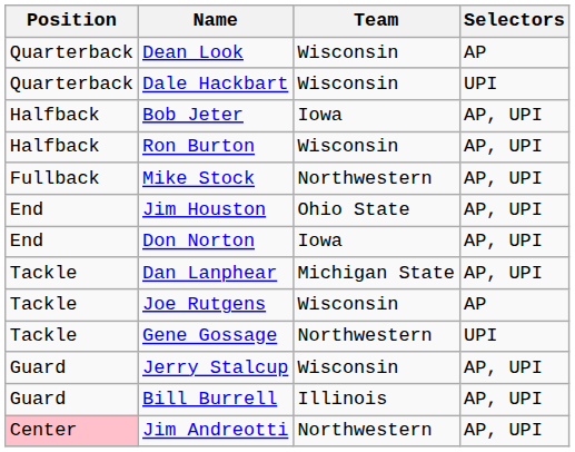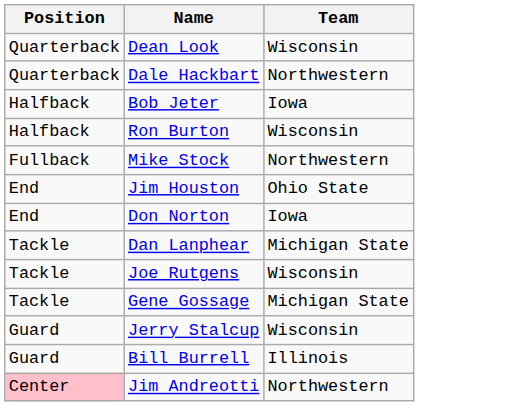 <table class="wikitable" style="font-size: 90%">
 <tr>
 <th>Position</th>
 <th>Name</th>
 <th>Team</th>
-<th>Selectors</th>
 </tr>
 <tr>
 <td>Quarterback</td>
 <td><a href='#'>Dean Look</a></td>
 <td>Wisconsin</td>
-<td>AP</td>
 </tr>
 <tr>
 <td>Quarterback</td>
 <td><a href='#'>Dale Hackbart</a></td>
-<td>Wisconsin</td>
-<td>UPI</td>
+<td>Northwestern</td>
 </tr>
 <tr>
 <td>Halfback</td>
 <td><a href='#'>Bob Jeter</a></td>
 <td>Iowa</td>
-<td>AP, UPI</td>
 </tr>
 <tr>
 <td>Halfback</td>
 <td><a href='#'>Ron Burton</a></td>
 <td>Wisconsin</td>
-<td>AP, UPI</td>
 </tr>
 <tr>
 <td>Fullback</td>
 <td><a href='#'>Mike Stock</a></td>
 <td>Northwestern</td>
-<td>AP, UPI</td>
 </tr>
 <tr>
 <td>End</td>
 <td><a href='#'>Jim Houston</a></td>
 <td>Ohio State</td>
-<td>AP, UPI</td>
 </tr>
 <tr>
 <td>End</td>
 <td><a href='#'>Don Norton</a></td>
 <td>Iowa</td>
-<td>AP, UPI</td>
 </tr>
 <tr>
 <td>Tackle</td>
 <td><a href='#'>Dan Lanphear</a></td>
 <td>Michigan State</td>
-<td>AP, UPI</td>
 </tr>
 <tr>
 <td>Tackle</td>
 <td><a href='#'>Joe Rutgens</a></td>
 <td>Wisconsin</td>
-<td>AP</td>
 </tr>
 <tr>
 <td>Tackle</td>
 <td><a href='#'>Gene Gossage</a></td>
-<td>Northwestern</td>
-<td>UPI</td>
+<td>Michigan State</td>
 </tr>
 <tr>
 <td>Guard</td>
 <td><a href='#'>Jerry Stalcup</a></td>
 <td>Wisconsin</td>
-<td>AP, UPI</td>
 </tr>
 <tr>
 <td>Guard</td>
 <td><a href='#'>Bill Burrell</a></td>
 <td>Illinois</td>
-<td>AP, UPI</td>
 </tr>
 <tr>
 <td style="background: pink;">Center</td>
 <td><a href='#'>Jim Andreotti</a></td>
 <td>Northwestern</td>
-<td>AP, UPI</td>
 </tr>
 </table>
